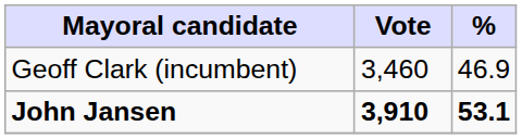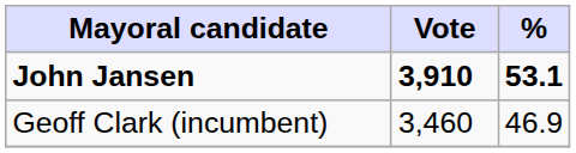 <table class="wikitable">
 <tr>
 <th style="background:#ddf;" width="200px">Mayoral candidate</th>
 <th style="background:#ddf;" width="50px">Vote</th>
 <th style="background:#ddf;" width="30px">%</th>
 </tr>
 <tr>
+<td><strong>John Jansen</strong></td>
+<td><strong>3,910</strong></td>
+<td><strong>53.1</strong></td>
+</tr>
+<tr>
 <td>Geoff Clark (incumbent)</td>
 <td>3,460</td>
 <td>46.9</td>
 </tr>
 <tr>
-<td><strong>John Jansen</strong></td>
-<td><strong>3,910</strong></td>
-<td><strong>53.1</strong></td>
-</tr>
-<tr>
 </tr>
 </table>
